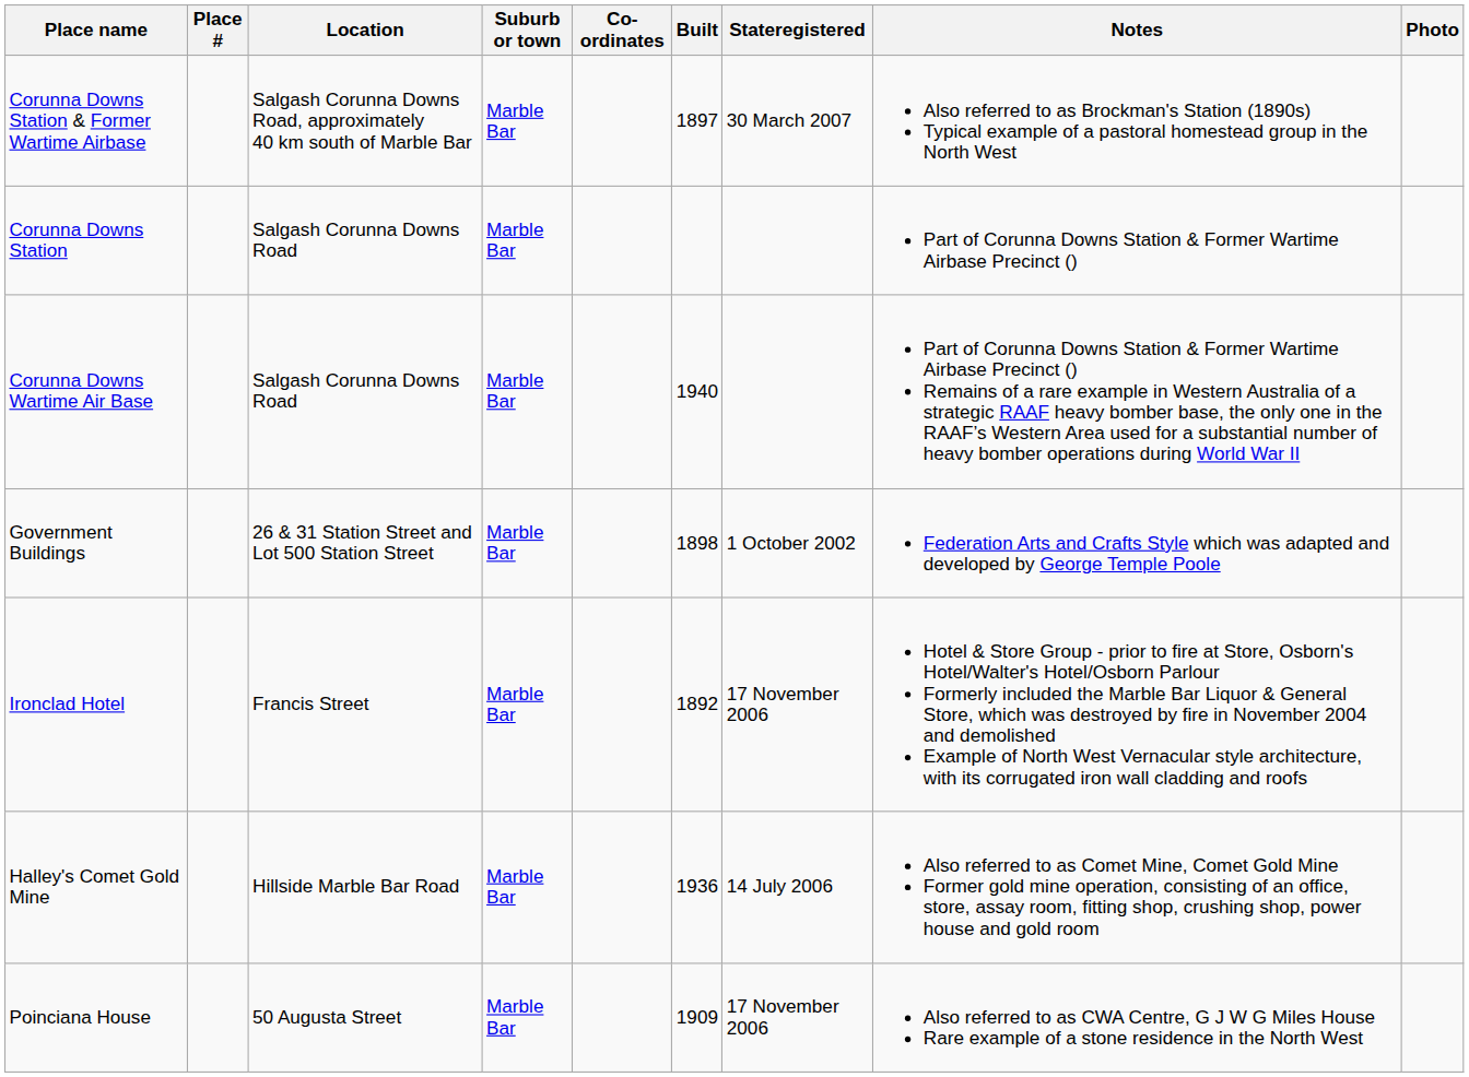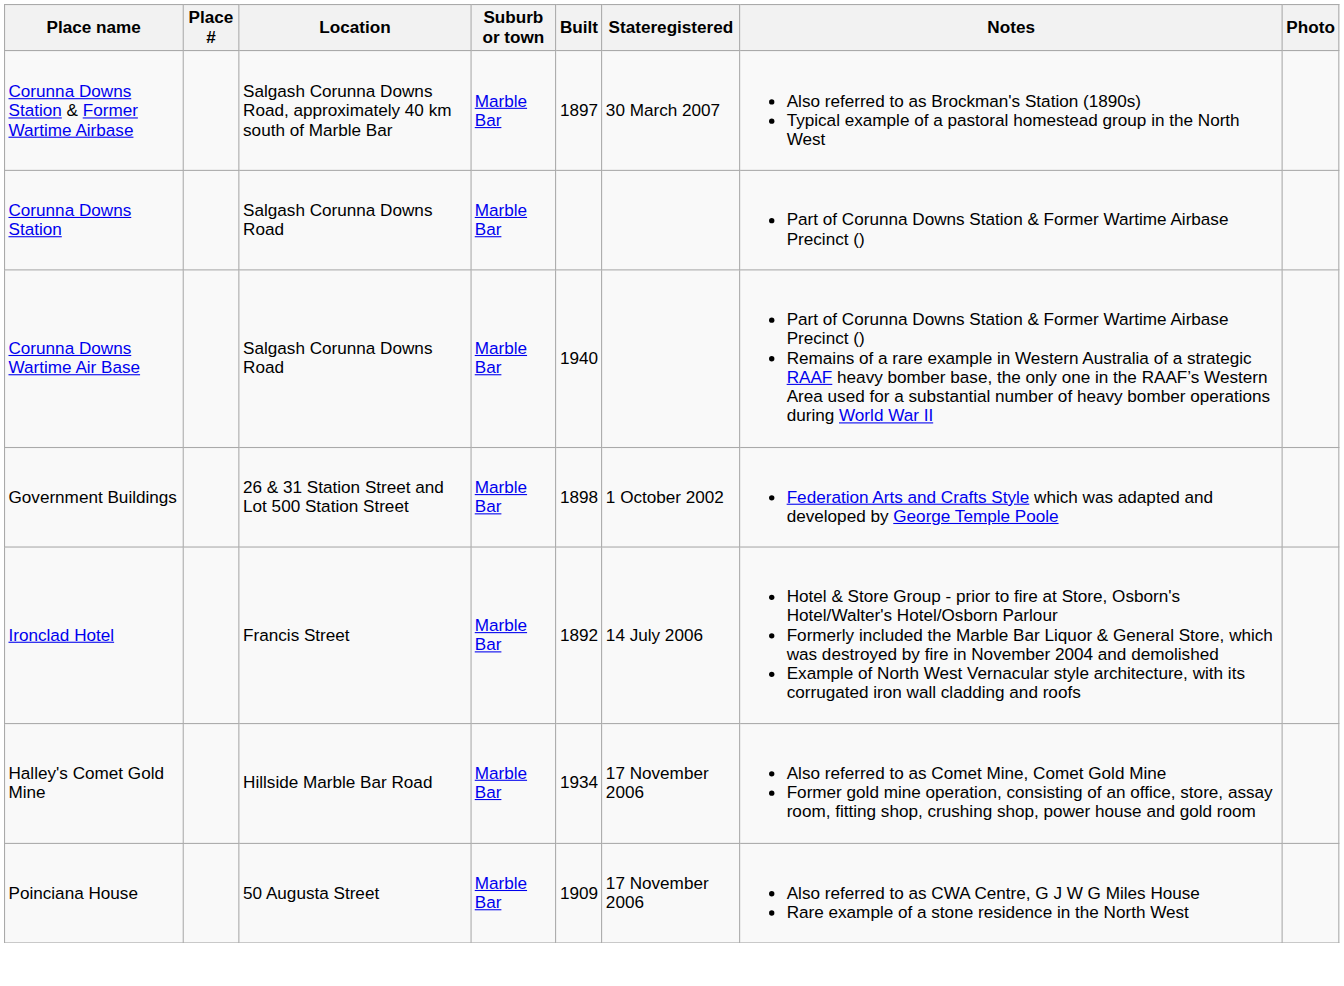 <table class="wikitable sortable">
 <tr>
 <th>Place name</th>
 <th>Place #</th>
 <th>Location</th>
 <th>Suburb or town</th>
-<th>Co-ordinates</th>
 <th>Built</th>
 <th>Stateregistered</th>
 <th class="unsortable">Notes</th>
 <th class="unsortable">Photo</th>
 </tr>
 <tr>
 <td><a href='#'>Corunna Downs Station</a> & <a href='#'>Former Wartime Airbase</a></td>
 <td></td>
 <td>Salgash Corunna Downs Road, approximately 40 km south of Marble Bar</td>
 <td><a href='#'>Marble Bar</a></td>
-<td></td>
 <td>1897</td>
 <td>30 March 2007</td>
 <td><br><ul><li>Also referred to as  Brockman's Station (1890s)</li><li>Typical example of a pastoral homestead group in the North West</li></ul></td>
 <td></td>
 </tr>
 <tr>
 <td><a href='#'>Corunna Downs Station</a></td>
 <td></td>
 <td>Salgash Corunna Downs Road</td>
 <td><a href='#'>Marble Bar</a></td>
 <td></td>
 <td></td>
-<td></td>
 <td><br><ul><li>Part of Corunna Downs Station & Former Wartime Airbase Precinct ()</li></ul></td>
 <td></td>
 </tr>
 <tr>
 <td><a href='#'>Corunna Downs Wartime Air Base</a></td>
 <td></td>
 <td>Salgash Corunna Downs Road</td>
 <td><a href='#'>Marble Bar</a></td>
-<td></td>
 <td>1940</td>
 <td></td>
 <td><br><ul><li>Part of Corunna Downs Station & Former Wartime Airbase Precinct ()</li><li>Remains of a rare example in Western Australia of a strategic <a href='#'>RAAF</a> heavy bomber base, the only one in the RAAF’s Western Area used for a substantial number of heavy bomber operations during <a href='#'>World War II</a></li></ul></td>
 <td></td>
 </tr>
 <tr>
 <td>Government Buildings</td>
 <td></td>
 <td>26 & 31 Station Street and Lot 500 Station Street</td>
 <td><a href='#'>Marble Bar</a></td>
-<td></td>
 <td>1898</td>
 <td>1 October 2002</td>
 <td><br><ul><li><a href='#'>Federation Arts and Crafts Style</a> which was adapted and developed by <a href='#'>George Temple Poole</a></li></ul></td>
 <td></td>
 </tr>
 <tr>
 <td><a href='#'>Ironclad Hotel</a></td>
 <td></td>
 <td>Francis Street</td>
 <td><a href='#'>Marble Bar</a></td>
-<td></td>
 <td>1892</td>
-<td>17 November 2006</td>
+<td>14 July 2006</td>
 <td><br><ul><li>Hotel & Store Group - prior to fire at Store, Osborn's Hotel/Walter's Hotel/Osborn Parlour</li><li>Formerly included the Marble Bar Liquor & General Store, which was destroyed by fire in November 2004 and demolished</li><li>Example of North West Vernacular style architecture, with its corrugated iron wall cladding and roofs</li></ul></td>
 <td></td>
 </tr>
 <tr>
 <td>Halley's Comet Gold Mine</td>
 <td></td>
 <td>Hillside Marble Bar Road</td>
 <td><a href='#'>Marble Bar</a></td>
-<td></td>
-<td>1936</td>
-<td>14 July 2006</td>
+<td>1934</td>
+<td>17 November 2006</td>
 <td><br><ul><li>Also referred to as Comet Mine, Comet Gold Mine</li><li>Former gold mine operation, consisting of an office, store, assay room, fitting shop, crushing shop, power house and gold room</li></ul></td>
 <td></td>
 </tr>
 <tr>
 <td>Poinciana House</td>
 <td></td>
 <td>50 Augusta Street</td>
 <td><a href='#'>Marble Bar</a></td>
-<td></td>
 <td>1909</td>
 <td>17 November 2006</td>
 <td><br><ul><li>Also referred to as CWA Centre, G J W G Miles House</li><li>Rare example of a stone residence in the North West</li></ul></td>
 <td></td>
 </tr>
 </table>
